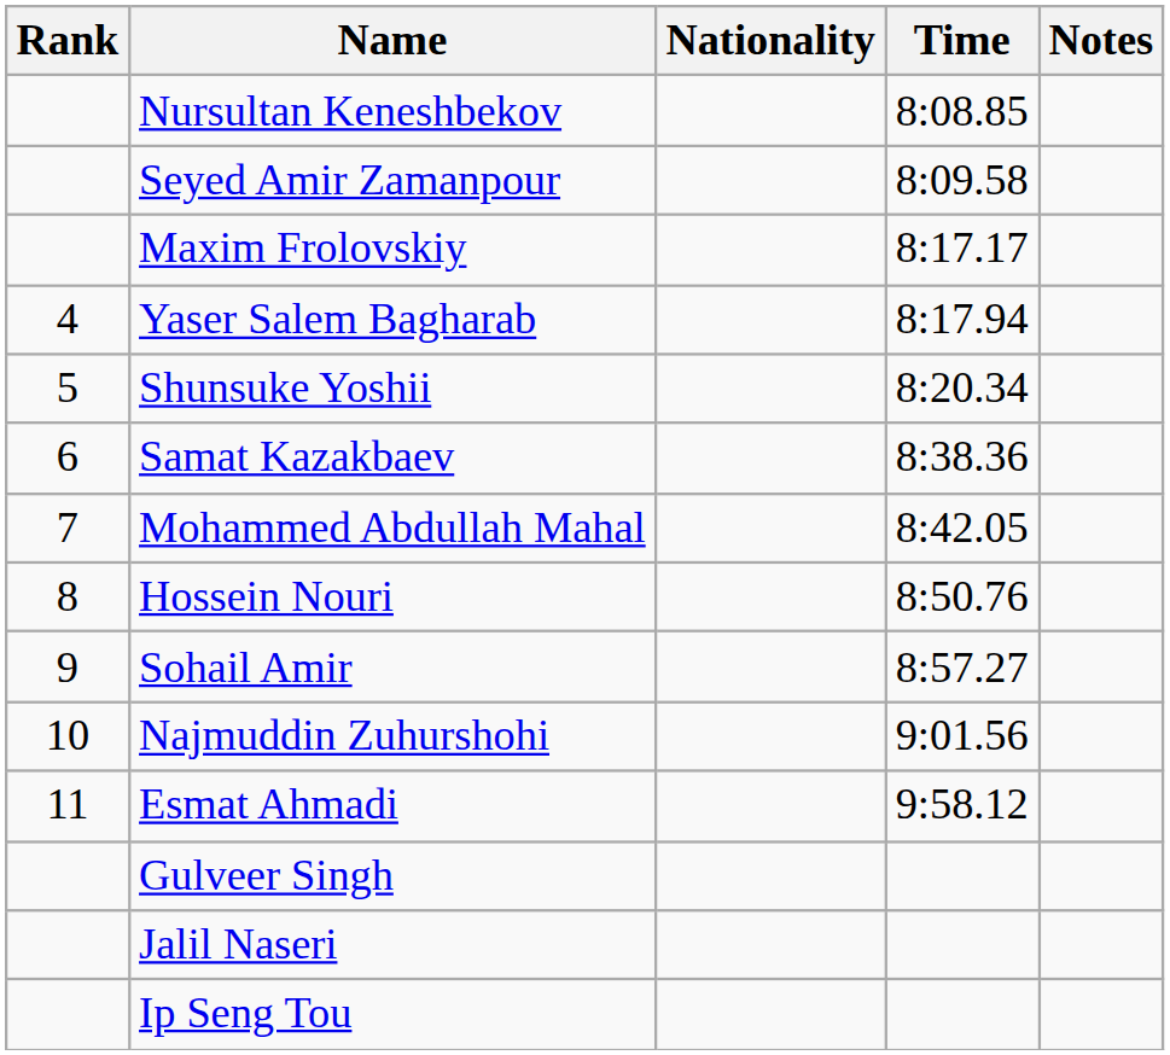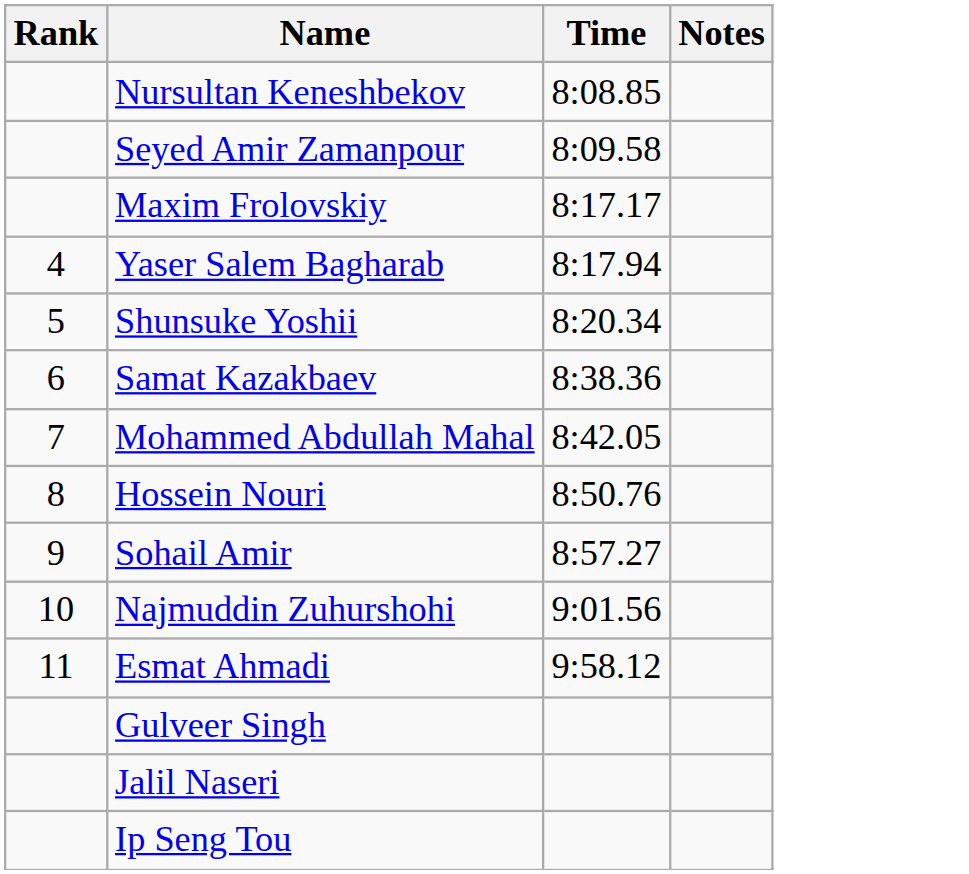 <table class="wikitable sortable" style="text-align:center">
 <tr>
 <th>Rank</th>
 <th>Name</th>
-<th>Nationality</th>
 <th>Time</th>
 <th>Notes</th>
 </tr>
 <tr>
 <td></td>
 <td align=left><a href='#'>Nursultan Keneshbekov</a></td>
-<td align=left></td>
 <td>8:08.85</td>
 <td></td>
 </tr>
 <tr>
 <td></td>
 <td align=left><a href='#'>Seyed Amir Zamanpour</a></td>
-<td align=left></td>
 <td>8:09.58</td>
 <td></td>
 </tr>
 <tr>
 <td></td>
 <td align=left><a href='#'>Maxim Frolovskiy</a></td>
-<td align=left></td>
 <td>8:17.17</td>
 <td></td>
 </tr>
 <tr>
 <td>4</td>
 <td align=left><a href='#'>Yaser Salem Bagharab</a></td>
-<td align=left></td>
 <td>8:17.94</td>
 <td></td>
 </tr>
 <tr>
 <td>5</td>
 <td align=left><a href='#'>Shunsuke Yoshii</a></td>
-<td align=left></td>
 <td>8:20.34</td>
 <td></td>
 </tr>
 <tr>
 <td>6</td>
 <td align=left><a href='#'>Samat Kazakbaev</a></td>
-<td align=left></td>
 <td>8:38.36</td>
 <td></td>
 </tr>
 <tr>
 <td>7</td>
 <td align=left><a href='#'>Mohammed Abdullah Mahal</a></td>
-<td align=left></td>
 <td>8:42.05</td>
 <td></td>
 </tr>
 <tr>
 <td>8</td>
 <td align=left><a href='#'>Hossein Nouri</a></td>
-<td align=left></td>
 <td>8:50.76</td>
 <td></td>
 </tr>
 <tr>
 <td>9</td>
 <td align=left><a href='#'>Sohail Amir</a></td>
-<td align=left></td>
 <td>8:57.27</td>
 <td></td>
 </tr>
 <tr>
 <td>10</td>
 <td align=left><a href='#'>Najmuddin Zuhurshohi</a></td>
-<td align=left></td>
 <td>9:01.56</td>
 <td></td>
 </tr>
 <tr>
 <td>11</td>
 <td align=left><a href='#'>Esmat Ahmadi</a></td>
-<td align=left></td>
 <td>9:58.12</td>
 <td></td>
 </tr>
 <tr>
 <td></td>
 <td align=left><a href='#'>Gulveer Singh</a></td>
-<td align=left></td>
 <td></td>
 <td></td>
 </tr>
 <tr>
 <td></td>
 <td align=left><a href='#'>Jalil Naseri</a></td>
-<td align=left></td>
 <td></td>
 <td></td>
 </tr>
 <tr>
 <td></td>
 <td align=left><a href='#'>Ip Seng Tou</a></td>
-<td align=left></td>
 <td></td>
 <td></td>
 </tr>
 </table>
